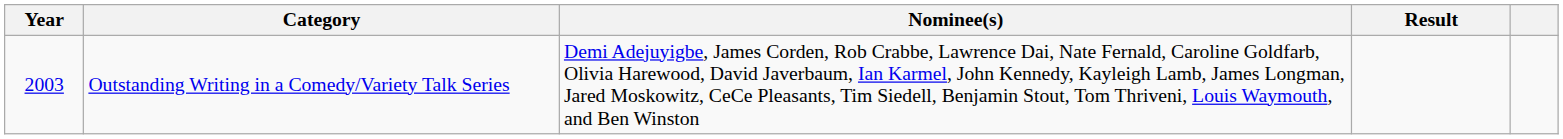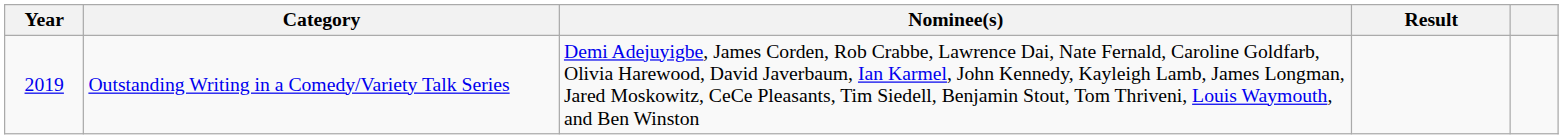 <table class="wikitable plainrowheaders" style="width:100%;">
 <tr>
 <th scope="col" style="width:5%;">Year</th>
 <th scope="col" style="width:30%;">Category</th>
 <th scope="col" style="width:50%;">Nominee(s)</th>
 <th scope="col" style="width:10%;">Result</th>
 <th scope="col" style="width:3%;"></th>
 </tr>
 <tr>
-<td align="center"><a href='#'>2003</a></td>
+<td align="center"><a href='#'>2019</a></td>
 <td><a href='#'>Outstanding Writing in a Comedy/Variety Talk Series</a></td>
 <td><a href='#'>Demi Adejuyigbe</a>, James Corden, Rob Crabbe, Lawrence Dai, Nate Fernald, Caroline Goldfarb, Olivia Harewood, David Javerbaum, <a href='#'>Ian Karmel</a>, John Kennedy, Kayleigh Lamb, James Longman, Jared Moskowitz, CeCe Pleasants, Tim Siedell, Benjamin Stout, Tom Thriveni, <a href='#'>Louis Waymouth</a>, and Ben Winston</td>
 <td></td>
 <td></td>
 </tr>
 </table>
